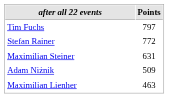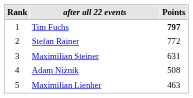 <table cellspacing="1" cellpadding="3" style="border:1px solid #AAAAAA;font-size:86%">
 <tr bgcolor="#E4E4E4">
+<th style="border-bottom:1px solid #AAAAAA" width=10>Rank</th>
 <th style="border-bottom:1px solid #AAAAAA" width=200><em>after all 22 events</em></th>
 <th style="border-bottom:1px solid #AAAAAA" width=20>Points</th>
 </tr>
 <tr>
+<td align=center>1</td>
 <td> <a href='#'>Tim Fuchs</a></td>
-<td align=center>797</td>
+<td align=center><strong>797</strong></td>
 </tr>
 <tr>
+<td align=center>2</td>
 <td> <a href='#'>Stefan Rainer</a></td>
 <td align=center>772</td>
 </tr>
 <tr>
+<td align=center>3</td>
 <td> <a href='#'>Maximilian Steiner</a></td>
 <td align=center>631</td>
 </tr>
 <tr>
+<td align=center>4</td>
 <td> <a href='#'>Adam Niżnik</a></td>
-<td align=center>509</td>
+<td align=center>508</td>
 </tr>
 <tr>
+<td align=center>5</td>
 <td> <a href='#'>Maximilian Lienher</a></td>
 <td align=center>463</td>
 </tr>
 </table>
